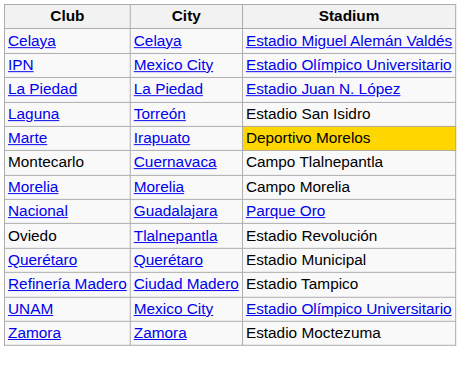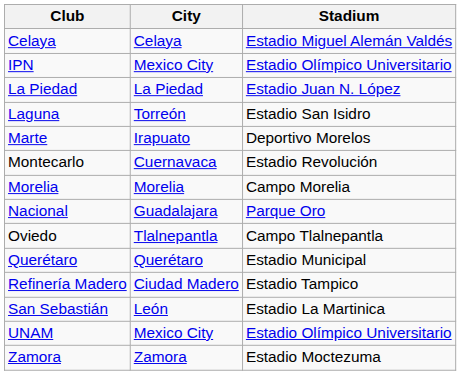 <table class="wikitable sortable">
 <tr>
 <th>Club</th>
 <th>City</th>
 <th>Stadium</th>
 </tr>
 <tr>
 <td><a href='#'>Celaya</a></td>
 <td><a href='#'>Celaya</a></td>
 <td><a href='#'>Estadio Miguel Alemán Valdés</a></td>
 </tr>
 <tr>
 <td><a href='#'>IPN</a></td>
 <td><a href='#'>Mexico City</a></td>
 <td><a href='#'>Estadio Olímpico Universitario</a></td>
 </tr>
 <tr>
 <td><a href='#'>La Piedad</a></td>
 <td><a href='#'>La Piedad</a></td>
 <td><a href='#'>Estadio Juan N. López</a></td>
 </tr>
 <tr>
 <td><a href='#'>Laguna</a></td>
 <td><a href='#'>Torreón</a></td>
 <td>Estadio San Isidro</td>
 </tr>
 <tr>
 <td><a href='#'>Marte</a></td>
 <td><a href='#'>Irapuato</a></td>
-<td style="background: gold;">Deportivo Morelos</td>
+<td>Deportivo Morelos</td>
 </tr>
 <tr>
 <td>Montecarlo</td>
 <td><a href='#'>Cuernavaca</a></td>
-<td>Campo Tlalnepantla</td>
+<td>Estadio Revolución</td>
 </tr>
 <tr>
 <td><a href='#'>Morelia</a></td>
 <td><a href='#'>Morelia</a></td>
 <td>Campo Morelia</td>
 </tr>
 <tr>
 <td><a href='#'>Nacional</a></td>
 <td><a href='#'>Guadalajara</a></td>
 <td><a href='#'>Parque Oro</a></td>
 </tr>
 <tr>
 <td>Oviedo</td>
 <td><a href='#'>Tlalnepantla</a></td>
-<td>Estadio Revolución</td>
+<td>Campo Tlalnepantla</td>
 </tr>
 <tr>
 <td><a href='#'>Querétaro</a></td>
 <td><a href='#'>Querétaro</a></td>
 <td>Estadio Municipal</td>
 </tr>
 <tr>
 <td><a href='#'>Refinería Madero</a></td>
 <td><a href='#'>Ciudad Madero</a></td>
 <td>Estadio Tampico</td>
 </tr>
 <tr>
+<td><a href='#'>San Sebastián</a></td>
+<td><a href='#'>León</a></td>
+<td>Estadio La Martinica</td>
+</tr>
+<tr>
 <td><a href='#'>UNAM</a></td>
 <td><a href='#'>Mexico City</a></td>
 <td><a href='#'>Estadio Olímpico Universitario</a></td>
 </tr>
 <tr>
 <td><a href='#'>Zamora</a></td>
 <td><a href='#'>Zamora</a></td>
 <td>Estadio Moctezuma</td>
 </tr>
 </table>
